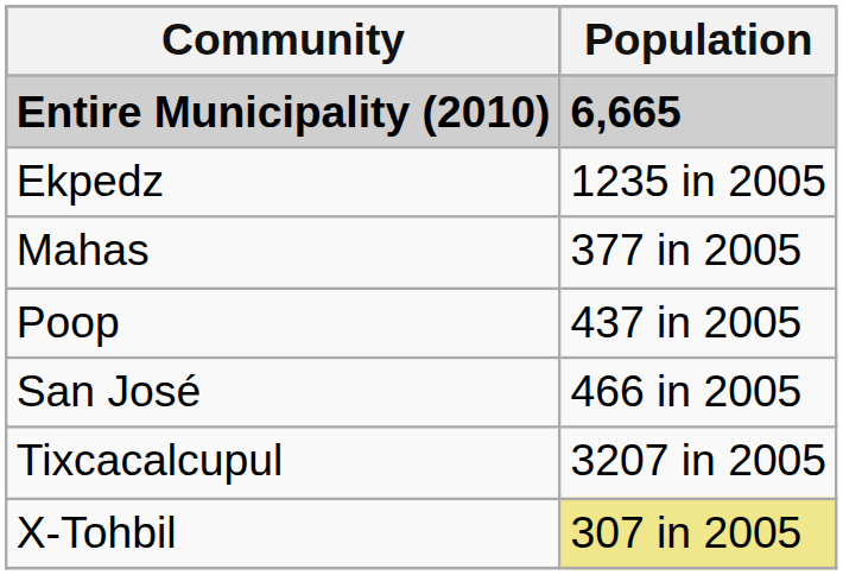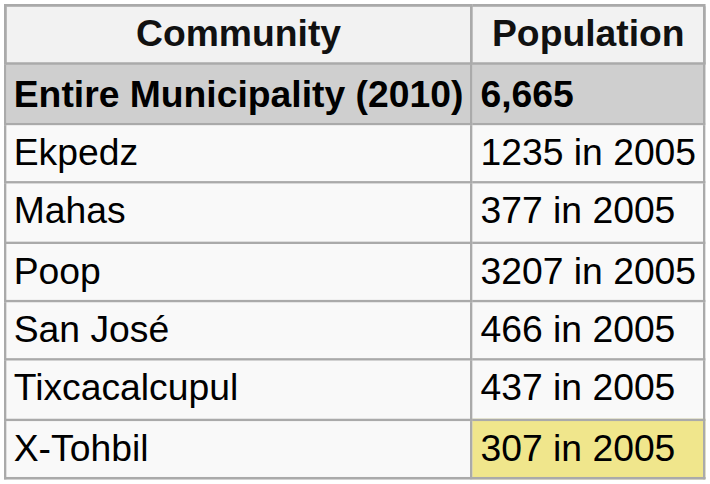 <table class="wikitable">
 <tr style="background:#111111; color:#111111;">
 <th><strong>Community</strong></th>
 <th><strong>Population</strong></th>
 </tr>
 <tr style="background:#CFCFCF;">
 <td><strong>Entire Municipality (2010)</strong></td>
 <td><strong>6,665</strong></td>
 </tr>
 <tr>
 <td>Ekpedz</td>
 <td>1235 in 2005</td>
 </tr>
 <tr>
 <td>Mahas</td>
 <td>377 in 2005</td>
 </tr>
 <tr>
 <td>Poop</td>
-<td>437  in 2005</td>
+<td>3207 in 2005</td>
 </tr>
 <tr>
 <td>San José</td>
 <td>466  in 2005</td>
 </tr>
 <tr>
 <td>Tixcacalcupul</td>
-<td>3207 in 2005</td>
+<td>437  in 2005</td>
 </tr>
 <tr>
 <td>X-Tohbil</td>
 <td style="background: khaki;">307 in 2005</td>
 </tr>
 <tr>
 </tr>
 </table>
